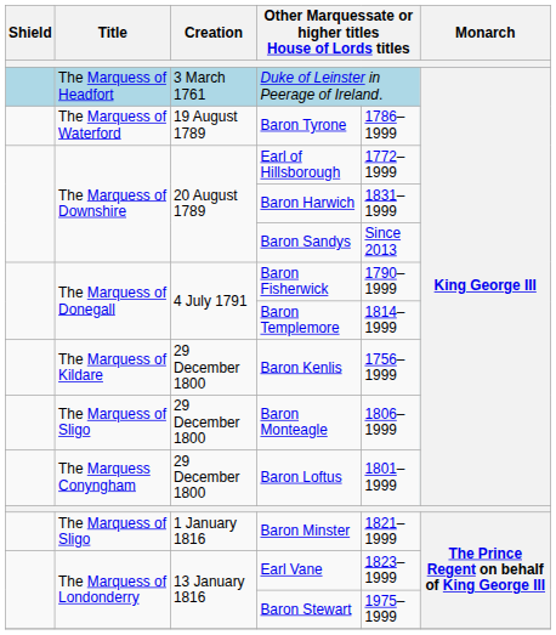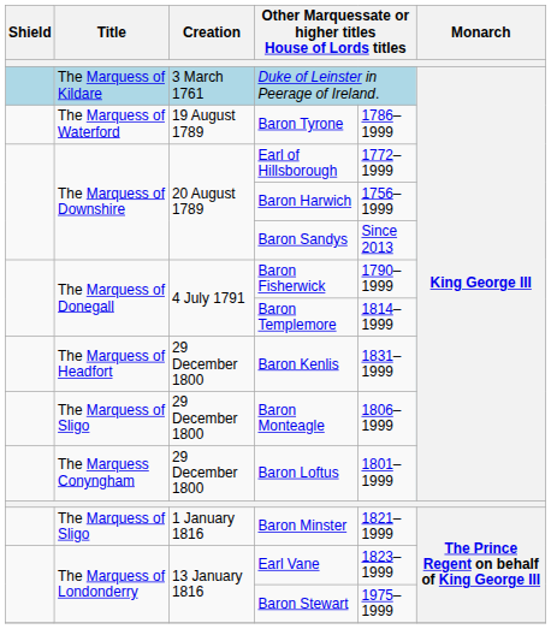 <table class="wikitable">
 <tr>
 <th>Shield</th>
 <th>Title</th>
 <th>Creation</th>
 <th colspan=2>Other Marquessate or higher titles<br><a href='#'>House of Lords</a> titles</th>
 <th>Monarch</th>
 </tr>
 <tr>
 <th colspan=6></th>
 </tr>
 <tr style="background:#ADD8E6;">
 <td align=center><br></td>
-<td>The <a href='#'>Marquess of Headfort</a></td>
+<td>The <a href='#'>Marquess of Kildare</a></td>
 <td>3 March 1761</td>
 <td colspan=2><em><a href='#'>Duke of Leinster</a> in Peerage of Ireland</em>.</td>
 <th rowspan=10><a href='#'>King George III</a></th>
 </tr>
 <tr>
 <td align=center><br></td>
 <td>The <a href='#'>Marquess of Waterford</a></td>
 <td>19 August 1789</td>
 <td> <a href='#'>Baron Tyrone</a></td>
 <td><a href='#'>1786</a>–1999</td>
 </tr>
 <tr>
 <td rowspan=3 align=center><br></td>
 <td rowspan=3>The <a href='#'>Marquess of Downshire</a></td>
 <td rowspan=3>20 August 1789</td>
 <td> <a href='#'>Earl of Hillsborough</a></td>
 <td><a href='#'>1772</a>–1999</td>
 </tr>
 <tr>
 <td> <a href='#'>Baron Harwich</a></td>
-<td><a href='#'>1831</a>–1999</td>
+<td><a href='#'>1756</a>–1999</td>
 </tr>
 <tr>
 <td> <a href='#'>Baron Sandys</a></td>
 <td><a href='#'>Since 2013</a></td>
 </tr>
 <tr>
 <td rowspan=2 align=center><br></td>
 <td rowspan=2>The <a href='#'>Marquess of Donegall</a></td>
 <td rowspan=2>4 July 1791</td>
 <td> <a href='#'>Baron Fisherwick</a></td>
 <td><a href='#'>1790</a>–1999</td>
 </tr>
 <tr>
 <td> <a href='#'>Baron Templemore</a></td>
 <td><a href='#'>1814</a>–1999</td>
 </tr>
 <tr>
 <td align=center><br></td>
-<td>The <a href='#'>Marquess of Kildare</a></td>
+<td>The <a href='#'>Marquess of Headfort</a></td>
 <td>29 December 1800</td>
 <td> <a href='#'>Baron Kenlis</a></td>
-<td><a href='#'>1756</a>–1999</td>
+<td><a href='#'>1831</a>–1999</td>
 </tr>
 <tr>
 <td align=center><br></td>
 <td>The <a href='#'>Marquess of Sligo</a></td>
 <td>29 December 1800</td>
 <td> <a href='#'>Baron Monteagle</a></td>
 <td><a href='#'>1806</a>–1999</td>
 </tr>
 <tr>
 <td align=center><br></td>
 <td>The <a href='#'>Marquess Conyngham</a></td>
 <td>29 December 1800</td>
 <td> <a href='#'>Baron Loftus</a></td>
 <td><a href='#'>1801</a>–1999</td>
 </tr>
 <tr>
 <th colspan=6></th>
 </tr>
 <tr>
 <td align=center><br></td>
 <td>The <a href='#'>Marquess of Sligo</a></td>
 <td>1 January 1816</td>
 <td> <a href='#'>Baron Minster</a></td>
 <td><a href='#'>1821</a>–1999</td>
 <th rowspan=3><a href='#'>The Prince Regent</a> on behalf of <a href='#'>King George III</a></th>
 </tr>
 <tr>
 <td rowspan=2 align=center><br></td>
 <td rowspan=2>The <a href='#'>Marquess of Londonderry</a></td>
 <td rowspan=2>13 January 1816</td>
 <td> <a href='#'>Earl Vane</a></td>
 <td><a href='#'>1823</a>–1999</td>
 </tr>
 <tr>
 <td> <a href='#'>Baron Stewart</a></td>
 <td><a href='#'>1975</a>–1999</td>
 </tr>
 <tr>
 </tr>
 </table>
